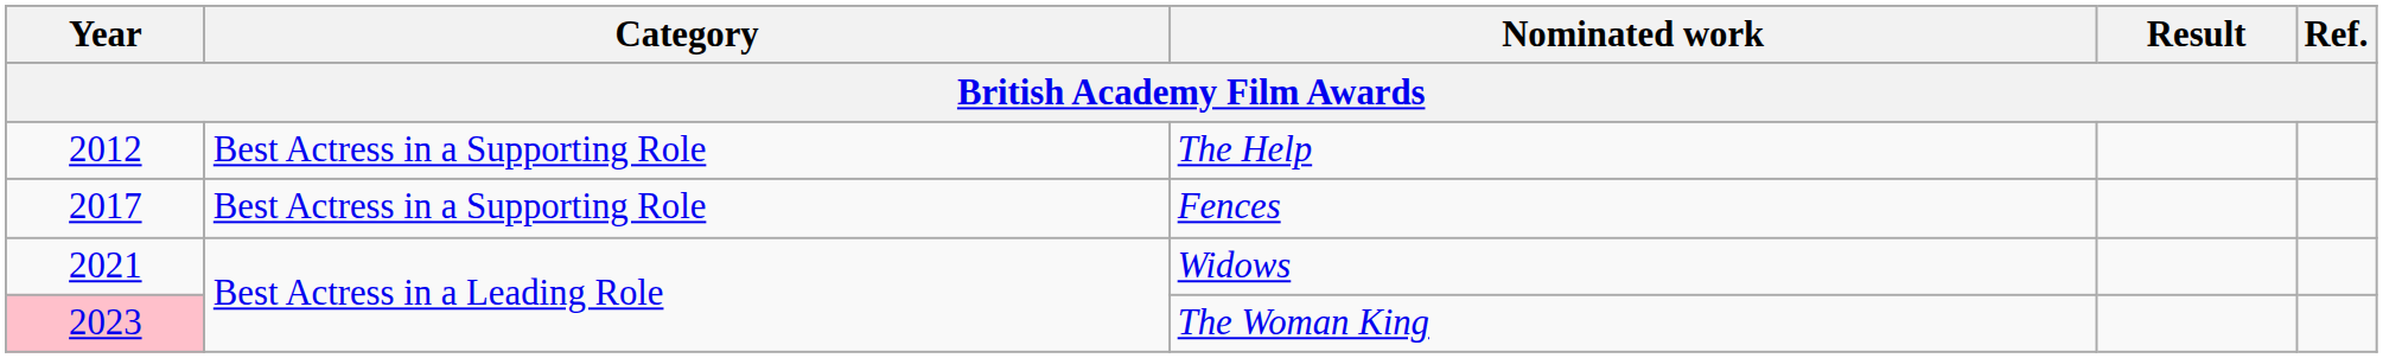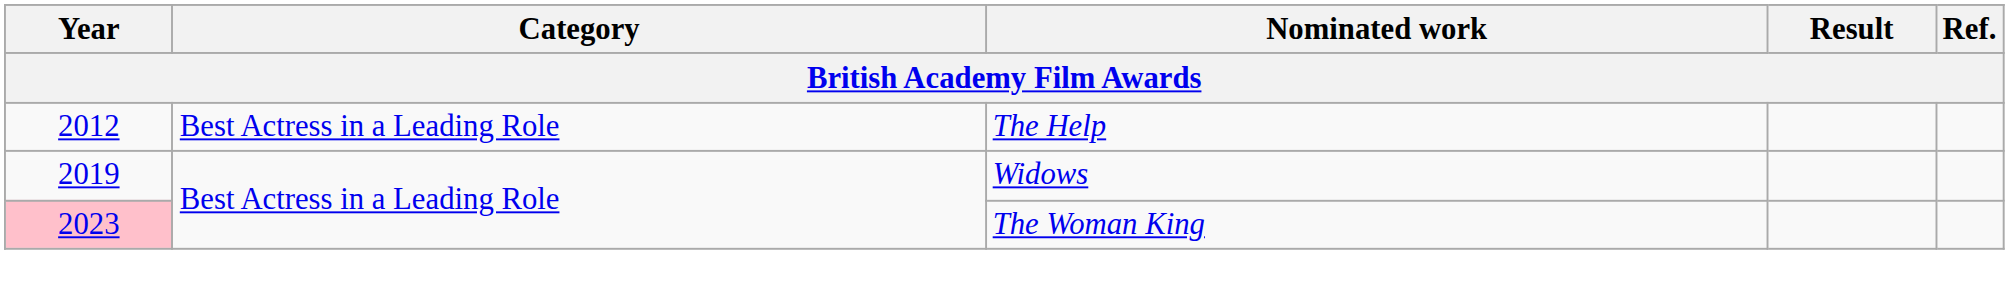 <table class=wikitable>
 <tr>
 <th scope="col" style="width:5em;">Year</th>
 <th scope="col" style="width:26em;">Category</th>
 <th scope="col" style="width:25em;">Nominated work</th>
 <th scope="col" style="width:5em;">Result</th>
 <th>Ref.</th>
 </tr>
 <tr>
 <th colspan=5><a href='#'>British Academy Film Awards</a></th>
 </tr>
 <tr>
 <td style="text-align:center;"><a href='#'>2012</a></td>
-<td><a href='#'>Best Actress in a Supporting Role</a></td>
+<td><a href='#'>Best Actress in a Leading Role</a></td>
 <td><em><a href='#'>The Help</a></em></td>
 <td></td>
 <td style="text-align:center;"></td>
 </tr>
 <tr>
-<td style="text-align:center;"><a href='#'>2017</a></td>
-<td><a href='#'>Best Actress in a Supporting Role</a></td>
-<td><em><a href='#'>Fences</a></em></td>
-<td></td>
-<td style="text-align:center;"></td>
-</tr>
-<tr>
-<td style="text-align:center;"><a href='#'>2021</a></td>
+<td style="text-align:center;"><a href='#'>2019</a></td>
 <td rowspan=2><a href='#'>Best Actress in a Leading Role</a></td>
 <td><em><a href='#'>Widows</a></em></td>
 <td></td>
 <td style="text-align:center;"></td>
 </tr>
 <tr>
 <td style="background: pink; text-align:center;"><a href='#'>2023</a></td>
 <td><em><a href='#'>The Woman King</a></em></td>
 <td></td>
 <td style="text-align:center;"></td>
 </tr>
 </table>
